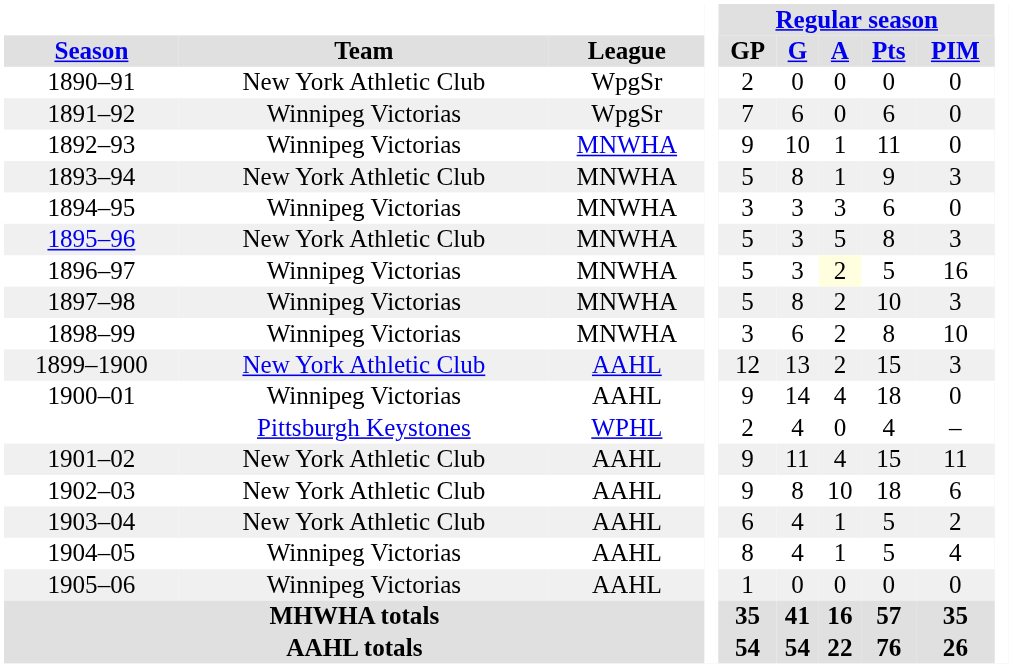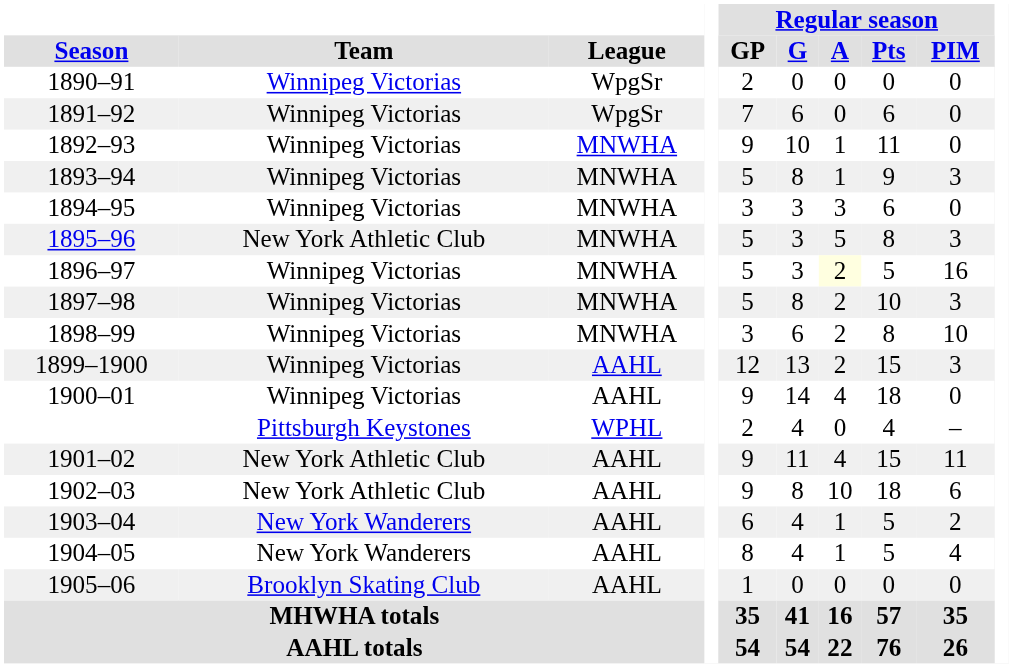 <table border="0" cellpadding="1" cellspacing="0" style="text-align:center; width:40em">
 <tr bgcolor="#e0e0e0">
 <th colspan="3" bgcolor="#ffffff"> </th>
 <th rowspan="99" bgcolor="#ffffff"> </th>
 <th colspan="5"><a href='#'>Regular season</a></th>
 <th rowspan="99" bgcolor="#ffffff"> </th>
 </tr>
 <tr bgcolor="#e0e0e0">
 <th><a href='#'>Season</a></th>
 <th>Team</th>
 <th>League</th>
 <th>GP</th>
 <th><a href='#'>G</a></th>
 <th><a href='#'>A</a></th>
 <th><a href='#'>Pts</a></th>
 <th><a href='#'>PIM</a></th>
 </tr>
 <tr>
 <td>1890–91</td>
-<td>New York Athletic Club</td>
+<td><a href='#'>Winnipeg Victorias</a></td>
 <td>WpgSr</td>
 <td>2</td>
 <td>0</td>
 <td>0</td>
 <td>0</td>
 <td>0</td>
 </tr>
 <tr bgcolor="#f0f0f0">
 <td>1891–92</td>
 <td>Winnipeg Victorias</td>
 <td>WpgSr</td>
 <td>7</td>
 <td>6</td>
 <td>0</td>
 <td>6</td>
 <td>0</td>
 </tr>
 <tr>
 <td>1892–93</td>
 <td>Winnipeg Victorias</td>
 <td><a href='#'>MNWHA</a></td>
 <td>9</td>
 <td>10</td>
 <td>1</td>
 <td>11</td>
 <td>0</td>
 </tr>
 <tr bgcolor="#f0f0f0">
 <td>1893–94</td>
-<td>New York Athletic Club</td>
+<td>Winnipeg Victorias</td>
 <td>MNWHA</td>
 <td>5</td>
 <td>8</td>
 <td>1</td>
 <td>9</td>
 <td>3</td>
 </tr>
 <tr>
 <td>1894–95</td>
 <td>Winnipeg Victorias</td>
 <td>MNWHA</td>
 <td>3</td>
 <td>3</td>
 <td>3</td>
 <td>6</td>
 <td>0</td>
 </tr>
 <tr bgcolor="#f0f0f0">
 <td><a href='#'>1895–96</a></td>
 <td>New York Athletic Club</td>
 <td>MNWHA</td>
 <td>5</td>
 <td>3</td>
 <td>5</td>
 <td>8</td>
 <td>3</td>
 </tr>
 <tr>
 <td>1896–97</td>
 <td>Winnipeg Victorias</td>
 <td>MNWHA</td>
 <td>5</td>
 <td>3</td>
 <td style="background: lightyellow;">2</td>
 <td>5</td>
 <td>16</td>
 </tr>
 <tr bgcolor="#f0f0f0">
 <td>1897–98</td>
 <td>Winnipeg Victorias</td>
 <td>MNWHA</td>
 <td>5</td>
 <td>8</td>
 <td>2</td>
 <td>10</td>
 <td>3</td>
 </tr>
 <tr>
 <td>1898–99</td>
 <td>Winnipeg Victorias</td>
 <td>MNWHA</td>
 <td>3</td>
 <td>6</td>
 <td>2</td>
 <td>8</td>
 <td>10</td>
 </tr>
 <tr bgcolor="#f0f0f0">
 <td>1899–1900</td>
-<td><a href='#'>New York Athletic Club</a></td>
+<td>Winnipeg Victorias</td>
 <td><a href='#'>AAHL</a></td>
 <td>12</td>
 <td>13</td>
 <td>2</td>
 <td>15</td>
 <td>3</td>
 </tr>
 <tr>
 <td>1900–01</td>
 <td>Winnipeg Victorias</td>
 <td>AAHL</td>
 <td>9</td>
 <td>14</td>
 <td>4</td>
 <td>18</td>
 <td>0</td>
 </tr>
 <tr>
 <td></td>
 <td><a href='#'>Pittsburgh Keystones</a></td>
 <td><a href='#'>WPHL</a></td>
 <td>2</td>
 <td>4</td>
 <td>0</td>
 <td>4</td>
 <td>–</td>
 </tr>
 <tr bgcolor="#f0f0f0">
 <td>1901–02</td>
 <td>New York Athletic Club</td>
 <td>AAHL</td>
 <td>9</td>
 <td>11</td>
 <td>4</td>
 <td>15</td>
 <td>11</td>
 </tr>
 <tr>
 <td>1902–03</td>
 <td>New York Athletic Club</td>
 <td>AAHL</td>
 <td>9</td>
 <td>8</td>
 <td>10</td>
 <td>18</td>
 <td>6</td>
 </tr>
 <tr bgcolor="#f0f0f0">
 <td>1903–04</td>
-<td>New York Athletic Club</td>
+<td><a href='#'>New York Wanderers</a></td>
 <td>AAHL</td>
 <td>6</td>
 <td>4</td>
 <td>1</td>
 <td>5</td>
 <td>2</td>
 </tr>
 <tr>
 <td>1904–05</td>
-<td>Winnipeg Victorias</td>
+<td>New York Wanderers</td>
 <td>AAHL</td>
 <td>8</td>
 <td>4</td>
 <td>1</td>
 <td>5</td>
 <td>4</td>
 </tr>
 <tr bgcolor="#f0f0f0">
 <td>1905–06</td>
-<td>Winnipeg Victorias</td>
+<td><a href='#'>Brooklyn Skating Club</a></td>
 <td>AAHL</td>
 <td>1</td>
 <td>0</td>
 <td>0</td>
 <td>0</td>
 <td>0</td>
 </tr>
 <tr bgcolor="#E0E0E0">
 <th colspan="3">MHWHA totals</th>
 <th>35</th>
 <th>41</th>
 <th>16</th>
 <th>57</th>
 <th>35</th>
 </tr>
 <tr bgcolor="#E0E0E0">
 <th colspan="3">AAHL totals</th>
 <th>54</th>
 <th>54</th>
 <th>22</th>
 <th>76</th>
 <th>26</th>
 </tr>
 </table>
